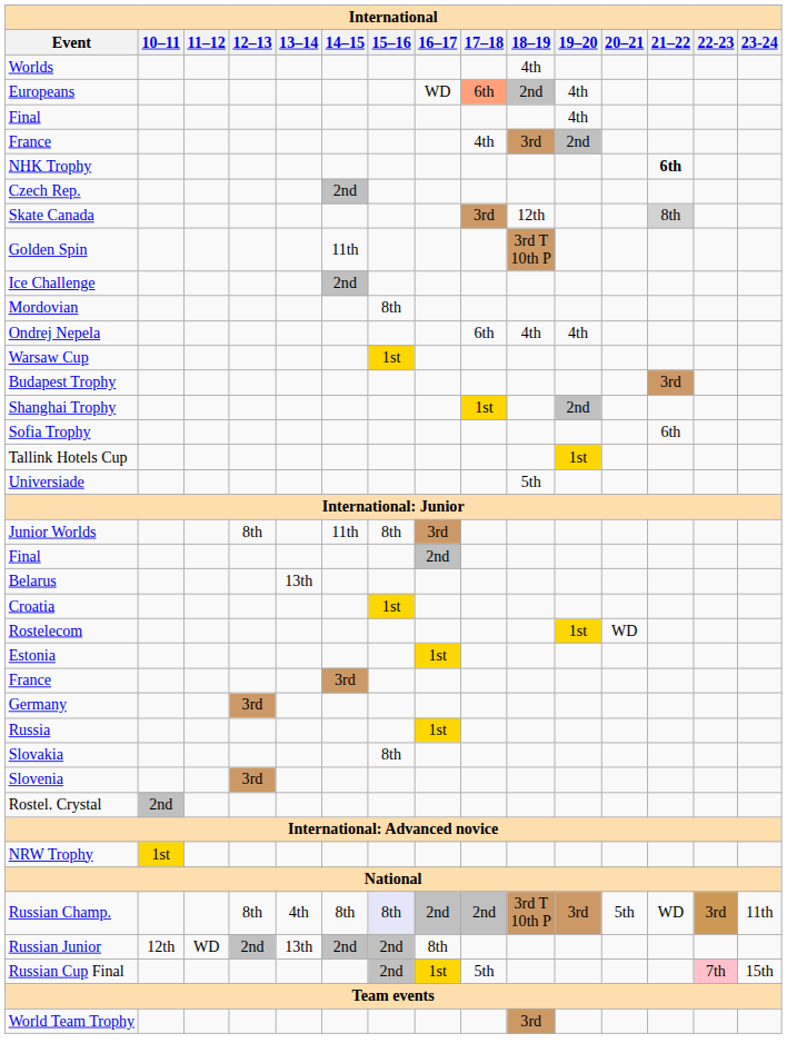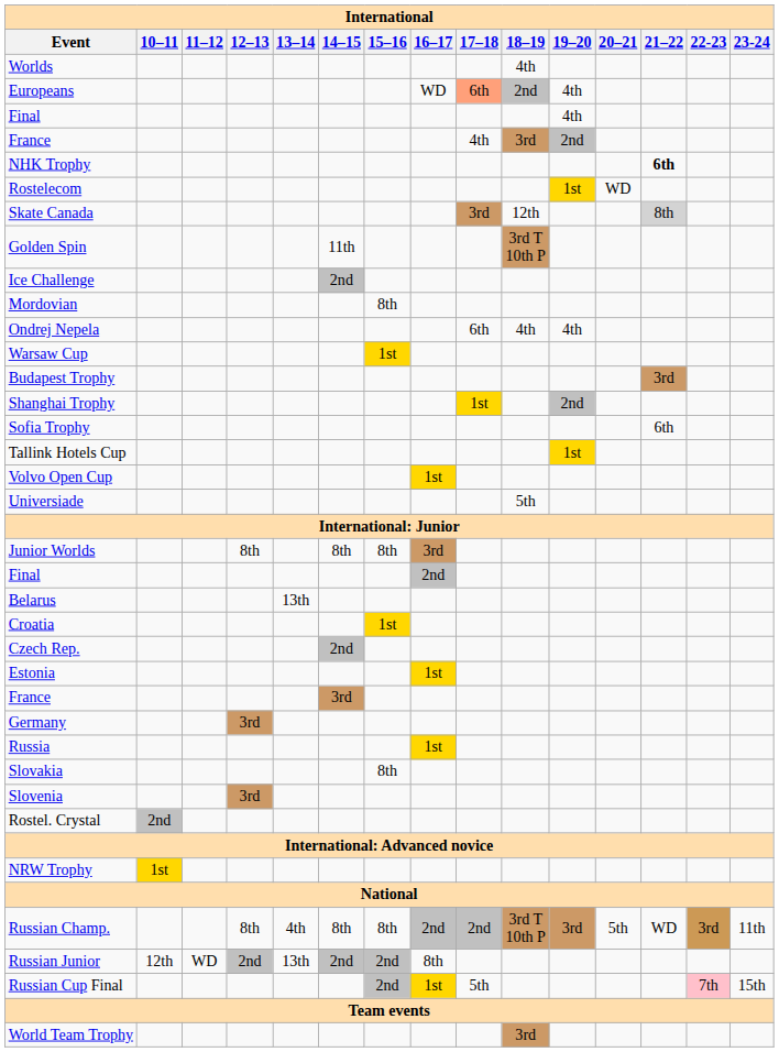 <table class="wikitable" style="text-align:center">
 <tr>
 <th style="background-color: #ffdead; " colspan=15 align=center>International</th>
 </tr>
 <tr>
 <th>Event</th>
 <th><a href='#'>10–11</a></th>
 <th><a href='#'>11–12</a></th>
 <th><a href='#'>12–13</a></th>
 <th><a href='#'>13–14</a></th>
 <th><a href='#'>14–15</a></th>
 <th><a href='#'>15–16</a></th>
 <th><a href='#'>16–17</a></th>
 <th><a href='#'>17–18</a></th>
 <th><a href='#'>18–19</a></th>
 <th><a href='#'>19–20</a></th>
 <th><a href='#'>20–21</a></th>
 <th><a href='#'>21–22</a></th>
 <th><a href='#'>22-23</a></th>
 <th><a href='#'>23-24</a></th>
 </tr>
 <tr>
 <td align=left><a href='#'>Worlds</a></td>
 <td></td>
 <td></td>
 <td></td>
 <td></td>
 <td></td>
 <td></td>
 <td></td>
 <td></td>
 <td>4th</td>
 <td></td>
 <td></td>
 <td></td>
 <td></td>
 <td></td>
 </tr>
 <tr>
 <td align=left><a href='#'>Europeans</a></td>
 <td></td>
 <td></td>
 <td></td>
 <td></td>
 <td></td>
 <td></td>
 <td>WD</td>
 <td style="background: lightsalmon;">6th</td>
 <td bgcolor=silver>2nd</td>
 <td>4th</td>
 <td></td>
 <td></td>
 <td></td>
 <td></td>
 </tr>
 <tr>
 <td align=left> <a href='#'>Final</a></td>
 <td></td>
 <td></td>
 <td></td>
 <td></td>
 <td></td>
 <td></td>
 <td></td>
 <td></td>
 <td></td>
 <td>4th</td>
 <td></td>
 <td></td>
 <td></td>
 <td></td>
 </tr>
 <tr>
 <td align=left> <a href='#'>France</a></td>
 <td></td>
 <td></td>
 <td></td>
 <td></td>
 <td></td>
 <td></td>
 <td></td>
 <td>4th</td>
 <td bgcolor=cc9966>3rd</td>
 <td bgcolor=silver>2nd</td>
 <td></td>
 <td></td>
 <td></td>
 <td></td>
 </tr>
 <tr>
 <td align=left> <a href='#'>NHK Trophy</a></td>
 <td></td>
 <td></td>
 <td></td>
 <td></td>
 <td></td>
 <td></td>
 <td></td>
 <td></td>
 <td></td>
 <td></td>
 <td></td>
 <td><strong>6th</strong></td>
 <td></td>
 <td></td>
 </tr>
 <tr>
-<td align=left> <a href='#'>Czech Rep.</a></td>
-<td></td>
-<td></td>
-<td></td>
-<td></td>
-<td bgcolor=silver>2nd</td>
+<td align=left> <a href='#'>Rostelecom</a></td>
 <td></td>
 <td></td>
 <td></td>
 <td></td>
 <td></td>
 <td></td>
+<td></td>
+<td></td>
+<td></td>
+<td bgcolor=gold>1st</td>
+<td>WD</td>
 <td></td>
 <td></td>
 <td></td>
 </tr>
 <tr>
 <td align=left> <a href='#'>Skate Canada</a></td>
 <td></td>
 <td></td>
 <td></td>
 <td></td>
 <td></td>
 <td></td>
 <td></td>
 <td bgcolor=cc9966>3rd</td>
 <td>12th</td>
 <td></td>
 <td></td>
 <td style="background: lightgrey;">8th</td>
 <td></td>
 <td></td>
 </tr>
 <tr>
 <td align=left> <a href='#'>Golden Spin</a></td>
 <td></td>
 <td></td>
 <td></td>
 <td></td>
 <td>11th</td>
 <td></td>
 <td></td>
 <td></td>
 <td bgcolor=cc9966>3rd T <br> 10th P</td>
 <td></td>
 <td></td>
 <td></td>
 <td></td>
 <td></td>
 </tr>
 <tr>
 <td align=left> <a href='#'>Ice Challenge</a></td>
 <td></td>
 <td></td>
 <td></td>
 <td></td>
 <td bgcolor=silver>2nd</td>
 <td></td>
 <td></td>
 <td></td>
 <td></td>
 <td></td>
 <td></td>
 <td></td>
 <td></td>
 <td></td>
 </tr>
 <tr>
 <td align=left> <a href='#'>Mordovian</a></td>
 <td></td>
 <td></td>
 <td></td>
 <td></td>
 <td></td>
 <td>8th</td>
 <td></td>
 <td></td>
 <td></td>
 <td></td>
 <td></td>
 <td></td>
 <td></td>
 <td></td>
 </tr>
 <tr>
 <td align=left> <a href='#'>Ondrej Nepela</a></td>
 <td></td>
 <td></td>
 <td></td>
 <td></td>
 <td></td>
 <td></td>
 <td></td>
 <td>6th</td>
 <td>4th</td>
 <td>4th</td>
 <td></td>
 <td></td>
 <td></td>
 <td></td>
 </tr>
 <tr>
 <td align=left> <a href='#'>Warsaw Cup</a></td>
 <td></td>
 <td></td>
 <td></td>
 <td></td>
 <td></td>
 <td bgcolor=gold>1st</td>
 <td></td>
 <td></td>
 <td></td>
 <td></td>
 <td></td>
 <td></td>
 <td></td>
 <td></td>
 </tr>
 <tr>
 <td align=left><a href='#'>Budapest Trophy</a></td>
 <td></td>
 <td></td>
 <td></td>
 <td></td>
 <td></td>
 <td></td>
 <td></td>
 <td></td>
 <td></td>
 <td></td>
 <td></td>
 <td bgcolor=cc9966>3rd</td>
 <td></td>
 <td></td>
 </tr>
 <tr>
 <td align=left><a href='#'>Shanghai Trophy</a></td>
 <td></td>
 <td></td>
 <td></td>
 <td></td>
 <td></td>
 <td></td>
 <td></td>
 <td bgcolor=gold>1st</td>
 <td></td>
 <td bgcolor=silver>2nd</td>
 <td></td>
 <td></td>
 <td></td>
 <td></td>
 </tr>
 <tr>
 <td align=left><a href='#'>Sofia Trophy</a></td>
 <td></td>
 <td></td>
 <td></td>
 <td></td>
 <td></td>
 <td></td>
 <td></td>
 <td></td>
 <td></td>
 <td></td>
 <td></td>
 <td>6th</td>
 <td></td>
 <td></td>
 </tr>
 <tr>
 <td align=left>Tallink Hotels Cup</td>
 <td></td>
 <td></td>
 <td></td>
 <td></td>
 <td></td>
 <td></td>
 <td></td>
 <td></td>
 <td></td>
 <td bgcolor=gold>1st</td>
 <td></td>
 <td></td>
 <td></td>
 <td></td>
 </tr>
 <tr>
+<td align=left><a href='#'>Volvo Open Cup</a></td>
+<td></td>
+<td></td>
+<td></td>
+<td></td>
+<td></td>
+<td></td>
+<td bgcolor=gold>1st</td>
+<td></td>
+<td></td>
+<td></td>
+<td></td>
+<td></td>
+<td></td>
+<td></td>
+</tr>
+<tr>
 <td align=left><a href='#'>Universiade</a></td>
 <td></td>
 <td></td>
 <td></td>
 <td></td>
 <td></td>
 <td></td>
 <td></td>
 <td></td>
 <td>5th</td>
 <td></td>
 <td></td>
 <td></td>
 <td></td>
 <td></td>
 </tr>
 <tr>
 <th style="background-color: #ffdead; " colspan=15 align=center>International: Junior</th>
 </tr>
 <tr>
 <td align=left><a href='#'>Junior Worlds</a></td>
 <td></td>
 <td></td>
 <td>8th</td>
 <td></td>
-<td>11th</td>
+<td>8th</td>
 <td>8th</td>
 <td bgcolor=cc9966>3rd</td>
 <td></td>
 <td></td>
 <td></td>
 <td></td>
 <td></td>
 <td></td>
 <td></td>
 </tr>
 <tr>
 <td align=left> <a href='#'>Final</a></td>
 <td></td>
 <td></td>
 <td></td>
 <td></td>
 <td></td>
 <td></td>
 <td bgcolor=silver>2nd</td>
 <td></td>
 <td></td>
 <td></td>
 <td></td>
 <td></td>
 <td></td>
 <td></td>
 </tr>
 <tr>
 <td align=left> <a href='#'>Belarus</a></td>
 <td></td>
 <td></td>
 <td></td>
 <td>13th</td>
 <td></td>
 <td></td>
 <td></td>
 <td></td>
 <td></td>
 <td></td>
 <td></td>
 <td></td>
 <td></td>
 <td></td>
 </tr>
 <tr>
 <td align=left> <a href='#'>Croatia</a></td>
 <td></td>
 <td></td>
 <td></td>
 <td></td>
 <td></td>
 <td bgcolor=gold>1st</td>
 <td></td>
 <td></td>
 <td></td>
 <td></td>
 <td></td>
 <td></td>
 <td></td>
 <td></td>
 </tr>
 <tr>
-<td align=left> <a href='#'>Rostelecom</a></td>
+<td align=left> <a href='#'>Czech Rep.</a></td>
+<td></td>
+<td></td>
+<td></td>
+<td></td>
+<td bgcolor=silver>2nd</td>
 <td></td>
 <td></td>
 <td></td>
 <td></td>
 <td></td>
 <td></td>
-<td></td>
-<td></td>
-<td></td>
-<td bgcolor=gold>1st</td>
-<td>WD</td>
 <td></td>
 <td></td>
 <td></td>
 </tr>
 <tr>
 <td align=left> <a href='#'>Estonia</a></td>
 <td></td>
 <td></td>
 <td></td>
 <td></td>
 <td></td>
 <td></td>
 <td bgcolor=gold>1st</td>
 <td></td>
 <td></td>
 <td></td>
 <td></td>
 <td></td>
 <td></td>
 <td></td>
 </tr>
 <tr>
 <td align=left> <a href='#'>France</a></td>
 <td></td>
 <td></td>
 <td></td>
 <td></td>
 <td bgcolor=cc9966>3rd</td>
 <td></td>
 <td></td>
 <td></td>
 <td></td>
 <td></td>
 <td></td>
 <td></td>
 <td></td>
 <td></td>
 </tr>
 <tr>
 <td align=left> <a href='#'>Germany</a></td>
 <td></td>
 <td></td>
 <td bgcolor=cc9966>3rd</td>
 <td></td>
 <td></td>
 <td></td>
 <td></td>
 <td></td>
 <td></td>
 <td></td>
 <td></td>
 <td></td>
 <td></td>
 <td></td>
 </tr>
 <tr>
 <td align=left> <a href='#'>Russia</a></td>
 <td></td>
 <td></td>
 <td></td>
 <td></td>
 <td></td>
 <td></td>
 <td bgcolor=gold>1st</td>
 <td></td>
 <td></td>
 <td></td>
 <td></td>
 <td></td>
 <td></td>
 <td></td>
 </tr>
 <tr>
 <td align=left> <a href='#'>Slovakia</a></td>
 <td></td>
 <td></td>
 <td></td>
 <td></td>
 <td></td>
 <td>8th</td>
 <td></td>
 <td></td>
 <td></td>
 <td></td>
 <td></td>
 <td></td>
 <td></td>
 <td></td>
 </tr>
 <tr>
 <td align=left> <a href='#'>Slovenia</a></td>
 <td></td>
 <td></td>
 <td bgcolor=cc9966>3rd</td>
 <td></td>
 <td></td>
 <td></td>
 <td></td>
 <td></td>
 <td></td>
 <td></td>
 <td></td>
 <td></td>
 <td></td>
 <td></td>
 </tr>
 <tr>
 <td align=left>Rostel. Crystal</td>
 <td bgcolor=silver>2nd</td>
 <td></td>
 <td></td>
 <td></td>
 <td></td>
 <td></td>
 <td></td>
 <td></td>
 <td></td>
 <td></td>
 <td></td>
 <td></td>
 <td></td>
 <td></td>
 </tr>
 <tr>
 <th style="background-color: #ffdead; " colspan=15 align=center>International: Advanced novice</th>
 </tr>
 <tr>
 <td align=left><a href='#'>NRW Trophy</a></td>
 <td bgcolor=gold>1st</td>
 <td></td>
 <td></td>
 <td></td>
 <td></td>
 <td></td>
 <td></td>
 <td></td>
 <td></td>
 <td></td>
 <td></td>
 <td></td>
 <td></td>
 <td></td>
 </tr>
 <tr>
 <th style="background-color: #ffdead; " colspan=15 align=center>National</th>
 </tr>
 <tr>
 <td align=left><a href='#'>Russian Champ.</a></td>
 <td></td>
 <td></td>
 <td>8th</td>
 <td>4th</td>
 <td>8th</td>
-<td style="background: lavender;">8th</td>
+<td>8th</td>
 <td bgcolor=silver>2nd</td>
 <td bgcolor=silver>2nd</td>
 <td bgcolor=cc9966>3rd T <br> 10th P</td>
 <td bgcolor=cc9966>3rd</td>
 <td>5th</td>
 <td>WD</td>
 <td bgcolor=cc9955>3rd</td>
 <td>11th</td>
 </tr>
 <tr>
 <td align=left><a href='#'>Russian Junior</a></td>
 <td>12th</td>
 <td>WD</td>
 <td bgcolor=silver>2nd</td>
 <td>13th</td>
 <td bgcolor=silver>2nd</td>
 <td bgcolor=silver>2nd</td>
 <td>8th</td>
 <td></td>
 <td></td>
 <td></td>
 <td></td>
 <td></td>
 <td></td>
 <td></td>
 </tr>
 <tr>
 <td align=left><a href='#'>Russian Cup</a> Final</td>
 <td></td>
 <td></td>
 <td></td>
 <td></td>
 <td></td>
 <td bgcolor=silver>2nd</td>
 <td bgcolor=gold>1st</td>
 <td>5th</td>
 <td></td>
 <td></td>
 <td></td>
 <td></td>
 <td style="background: pink;">7th</td>
 <td>15th</td>
 </tr>
 <tr>
 <th style="background-color: #ffdead; " colspan=15 align=center>Team events</th>
 </tr>
 <tr>
 <td align=left><a href='#'>World Team Trophy</a></td>
 <td></td>
 <td></td>
 <td></td>
 <td></td>
 <td></td>
 <td></td>
 <td></td>
 <td></td>
 <td bgcolor=cc9966>3rd</td>
 <td></td>
 <td></td>
 <td></td>
 <td></td>
 <td></td>
 </tr>
 </table>
